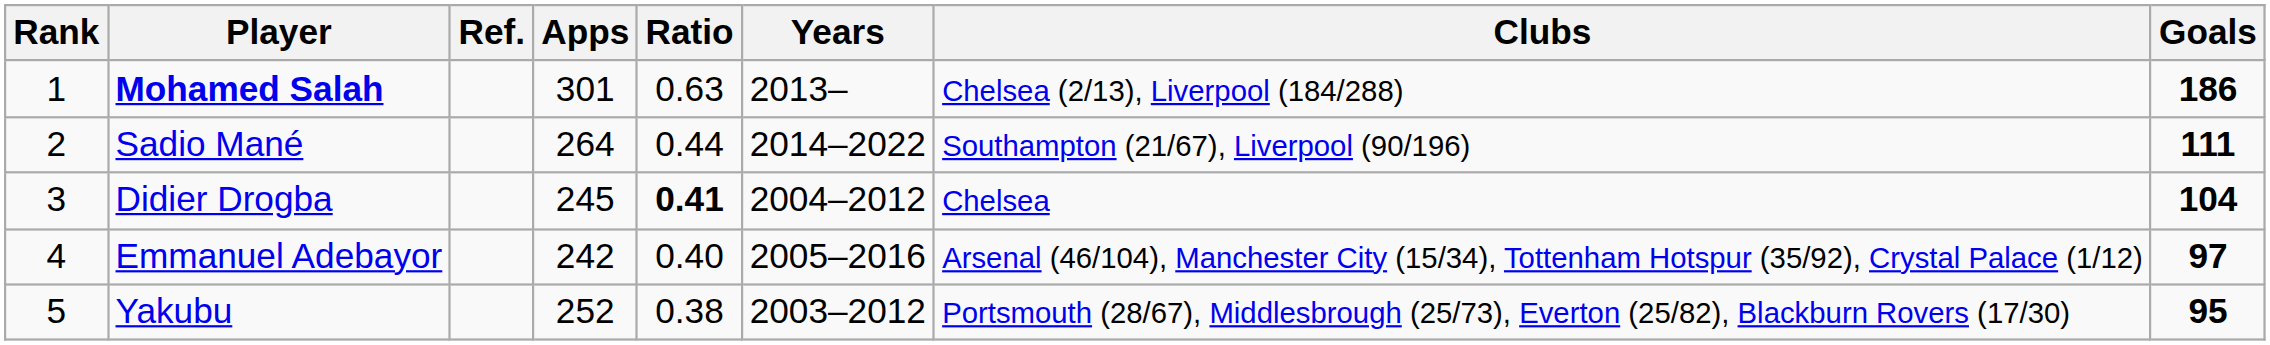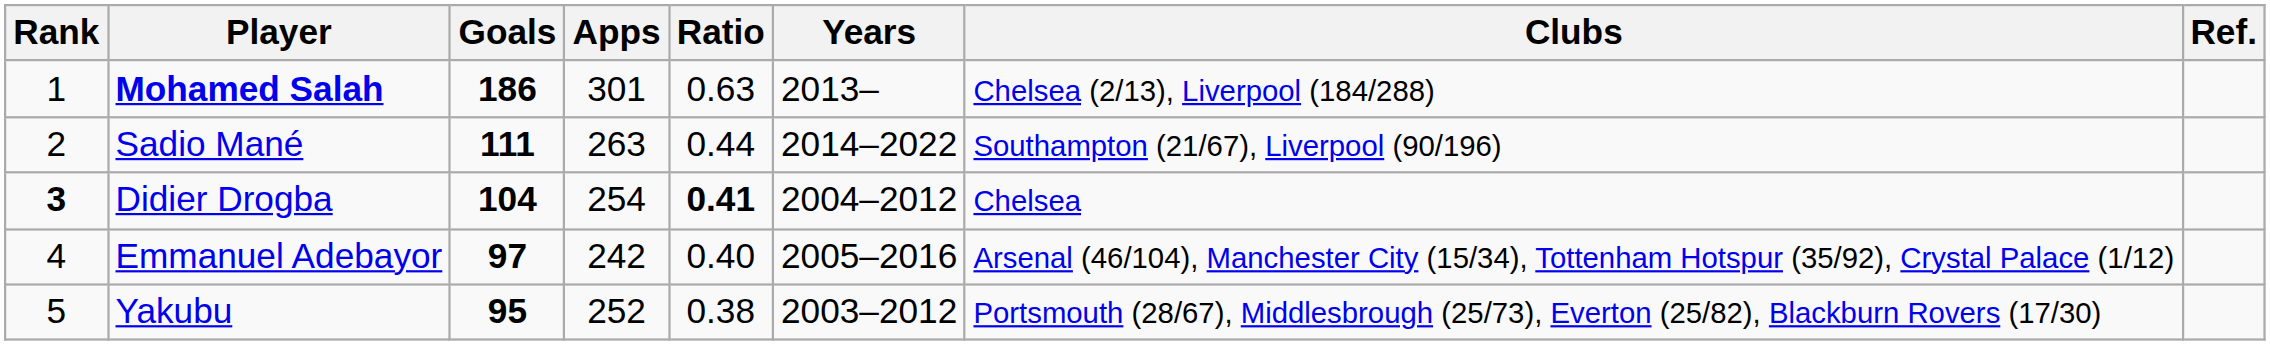 <table class="wikitable">
 <tr>
 <th>Rank</th>
 <th>Player</th>
-<th>Ref.</th>
+<th><abbr>Goals</abbr></th>
 <th><abbr>Apps</abbr></th>
 <th><abbr>Ratio</abbr></th>
 <th><abbr>Years</abbr></th>
 <th><abbr>Clubs</abbr></th>
-<th><abbr>Goals</abbr></th>
+<th>Ref.</th>
 </tr>
 <tr>
 <td align="center">1</td>
 <td> <strong><a href='#'>Mohamed Salah</a></strong></td>
-<td></td>
+<td align="center"><strong>186</strong></td>
 <td align="center">301</td>
 <td align="center">0.63</td>
 <td>2013–</td>
 <td><small><a href='#'>Chelsea</a> (2/13), <a href='#'>Liverpool</a> (184/288)</small></td>
-<td align="center"><strong>186</strong></td>
+<td></td>
 </tr>
 <tr>
 <td align="center">2</td>
 <td> <a href='#'>Sadio Mané</a></td>
-<td></td>
-<td align="center">264</td>
+<td align="center"><strong>111</strong></td>
+<td align="center">263</td>
 <td align="center">0.44</td>
 <td>2014–2022</td>
 <td><small><a href='#'>Southampton</a> (21/67), <a href='#'>Liverpool</a> (90/196)</small></td>
-<td align="center"><strong>111</strong></td>
+<td></td>
 </tr>
 <tr>
-<td align="center">3</td>
+<td align="center"><strong>3</strong></td>
 <td> <a href='#'>Didier Drogba</a></td>
-<td></td>
-<td align="center">245</td>
+<td align="center"><strong>104</strong></td>
+<td align="center">254</td>
 <td align="center"><strong>0.41</strong></td>
 <td>2004–2012</td>
 <td><small><a href='#'>Chelsea</a></small></td>
-<td align="center"><strong>104</strong></td>
+<td></td>
 </tr>
 <tr>
 <td align="center">4</td>
 <td> <a href='#'>Emmanuel Adebayor</a></td>
-<td></td>
+<td align="center"><strong>97</strong></td>
 <td align="center">242</td>
 <td align="center">0.40</td>
 <td>2005–2016</td>
 <td><small><a href='#'>Arsenal</a> (46/104), <a href='#'>Manchester City</a> (15/34), <a href='#'>Tottenham Hotspur</a> (35/92), <a href='#'>Crystal Palace</a> (1/12)</small></td>
-<td align="center"><strong>97</strong></td>
+<td></td>
 </tr>
 <tr>
 <td align="center">5</td>
 <td> <a href='#'>Yakubu</a></td>
-<td></td>
+<td align="center"><strong>95</strong></td>
 <td align="center">252</td>
 <td align="center">0.38</td>
 <td>2003–2012</td>
 <td><small><a href='#'>Portsmouth</a> (28/67), <a href='#'>Middlesbrough</a> (25/73), <a href='#'>Everton</a> (25/82), <a href='#'>Blackburn Rovers</a> (17/30)</small></td>
-<td align="center"><strong>95</strong></td>
+<td></td>
 </tr>
 </table>
